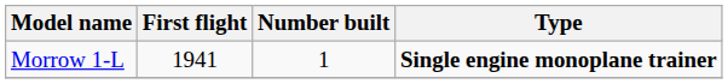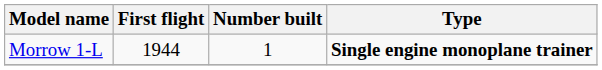 <table class="wikitable sortable">
 <tr>
 <th>Model name</th>
 <th>First flight</th>
 <th>Number built</th>
 <th>Type</th>
 </tr>
 <tr>
 <td align=left><a href='#'>Morrow 1-L</a></td>
-<td align=center>1941</td>
+<td align=center>1944</td>
 <td align=center>1</td>
 <td align=left><strong>Single engine monoplane trainer</strong></td>
 </tr>
 <tr>
 </tr>
 </table>
